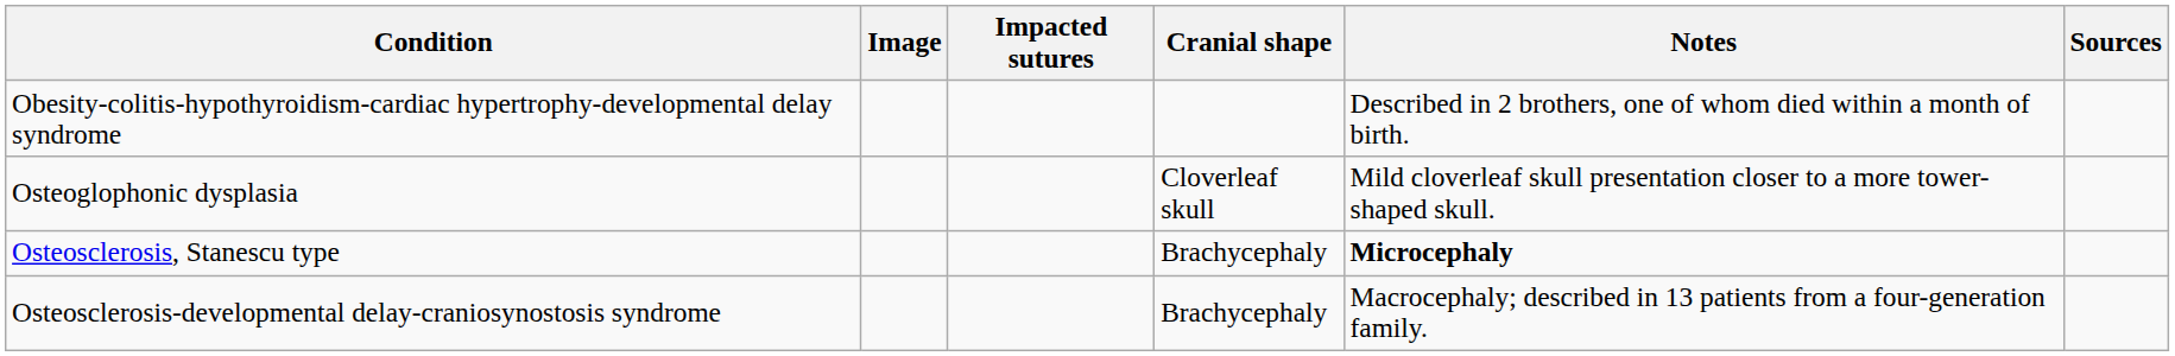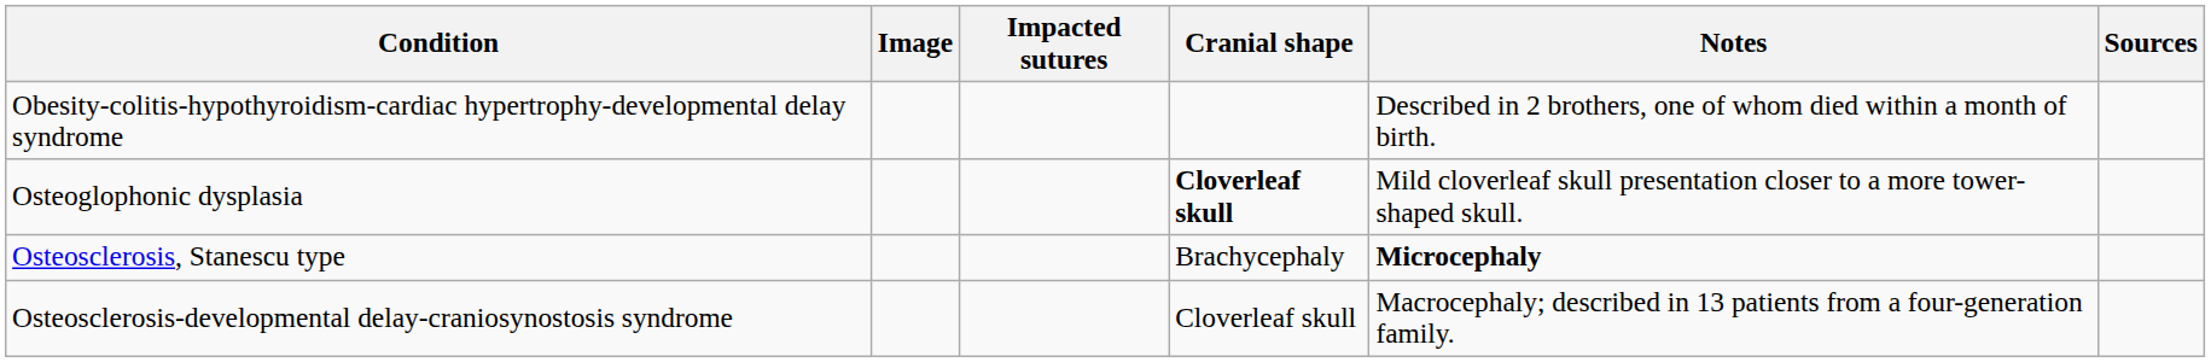 <table class="wikitable sortable">
 <tr>
 <th>Condition</th>
 <th>Image</th>
 <th>Impacted sutures</th>
 <th>Cranial shape</th>
 <th>Notes</th>
 <th>Sources</th>
 </tr>
 <tr>
 <td>Obesity-colitis-hypothyroidism-cardiac hypertrophy-developmental delay syndrome</td>
 <td></td>
 <td></td>
 <td></td>
 <td>Described in 2 brothers, one of whom died within a month of birth.</td>
 <td></td>
 </tr>
 <tr>
 <td>Osteoglophonic dysplasia</td>
 <td></td>
 <td></td>
-<td>Cloverleaf skull</td>
+<td><strong>Cloverleaf skull</strong></td>
 <td>Mild cloverleaf skull presentation closer to a more tower-shaped skull.</td>
 <td></td>
 </tr>
 <tr>
 <td><a href='#'>Osteosclerosis</a>, Stanescu type</td>
 <td></td>
 <td></td>
 <td>Brachycephaly</td>
 <td><strong>Microcephaly</strong></td>
 <td></td>
 </tr>
 <tr>
 <td>Osteosclerosis-developmental delay-craniosynostosis syndrome</td>
 <td></td>
 <td></td>
-<td>Brachycephaly</td>
+<td>Cloverleaf skull</td>
 <td>Macrocephaly; described in 13 patients from a four-generation family.</td>
 <td></td>
 </tr>
 </table>
